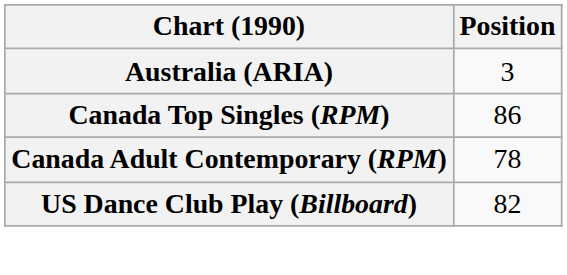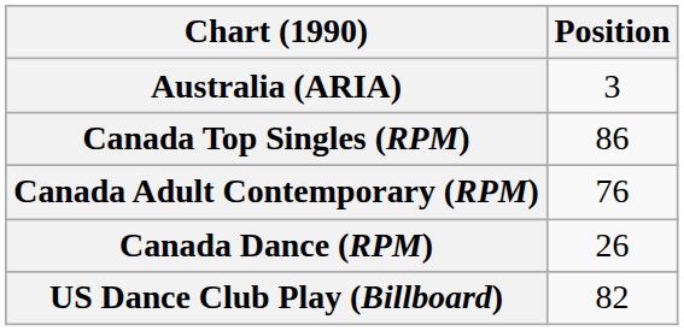 <table class="wikitable sortable plainrowheaders" style="text-align:center">
 <tr>
 <th scope="col">Chart (1990)</th>
 <th scope="col">Position</th>
 </tr>
 <tr>
 <th scope="row">Australia (ARIA)<br></th>
 <td>3</td>
 </tr>
 <tr>
 <th scope="row">Canada Top Singles (<em>RPM</em>)</th>
 <td>86</td>
 </tr>
 <tr>
 <th scope="row">Canada Adult Contemporary (<em>RPM</em>)</th>
-<td>78</td>
+<td>76</td>
+</tr>
+<tr>
+<th scope="row">Canada Dance (<em>RPM</em>)</th>
+<td>26</td>
 </tr>
 <tr>
 <th scope="row">US Dance Club Play (<em>Billboard</em>)</th>
 <td>82</td>
 </tr>
 </table>
